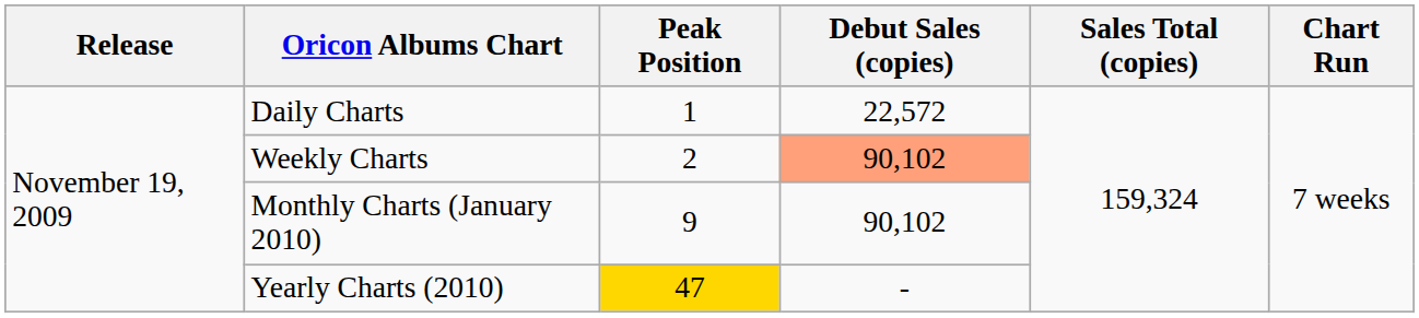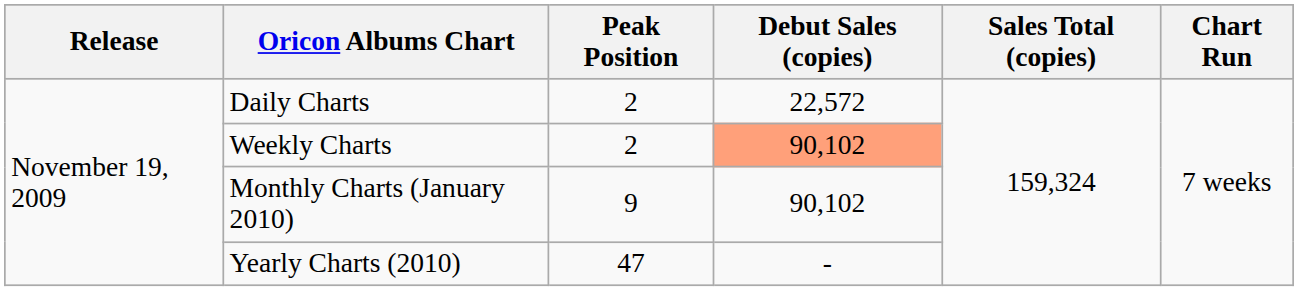 <table class="wikitable" width="750px">
 <tr>
 <th>Release</th>
 <th><a href='#'>Oricon</a> Albums Chart</th>
 <th>Peak Position</th>
 <th>Debut Sales (copies)</th>
 <th>Sales Total (copies)</th>
 <th>Chart Run</th>
 </tr>
 <tr>
 <td rowspan="4">November 19, 2009</td>
 <td>Daily Charts</td>
-<td align="center">1</td>
+<td align="center">2</td>
 <td align="center">22,572</td>
 <td rowspan="4" align="center">159,324</td>
 <td rowspan="4" align="center">7 weeks</td>
 </tr>
 <tr>
 <td>Weekly Charts</td>
 <td align="center">2</td>
 <td align="center" style="background: lightsalmon;">90,102</td>
 </tr>
 <tr>
 <td>Monthly Charts (January 2010)</td>
 <td align="center">9</td>
 <td align="center">90,102</td>
 </tr>
 <tr>
 <td>Yearly Charts (2010)</td>
-<td align="center" style="background: gold;">47</td>
+<td align="center">47</td>
 <td align="center">-</td>
 </tr>
 </table>
